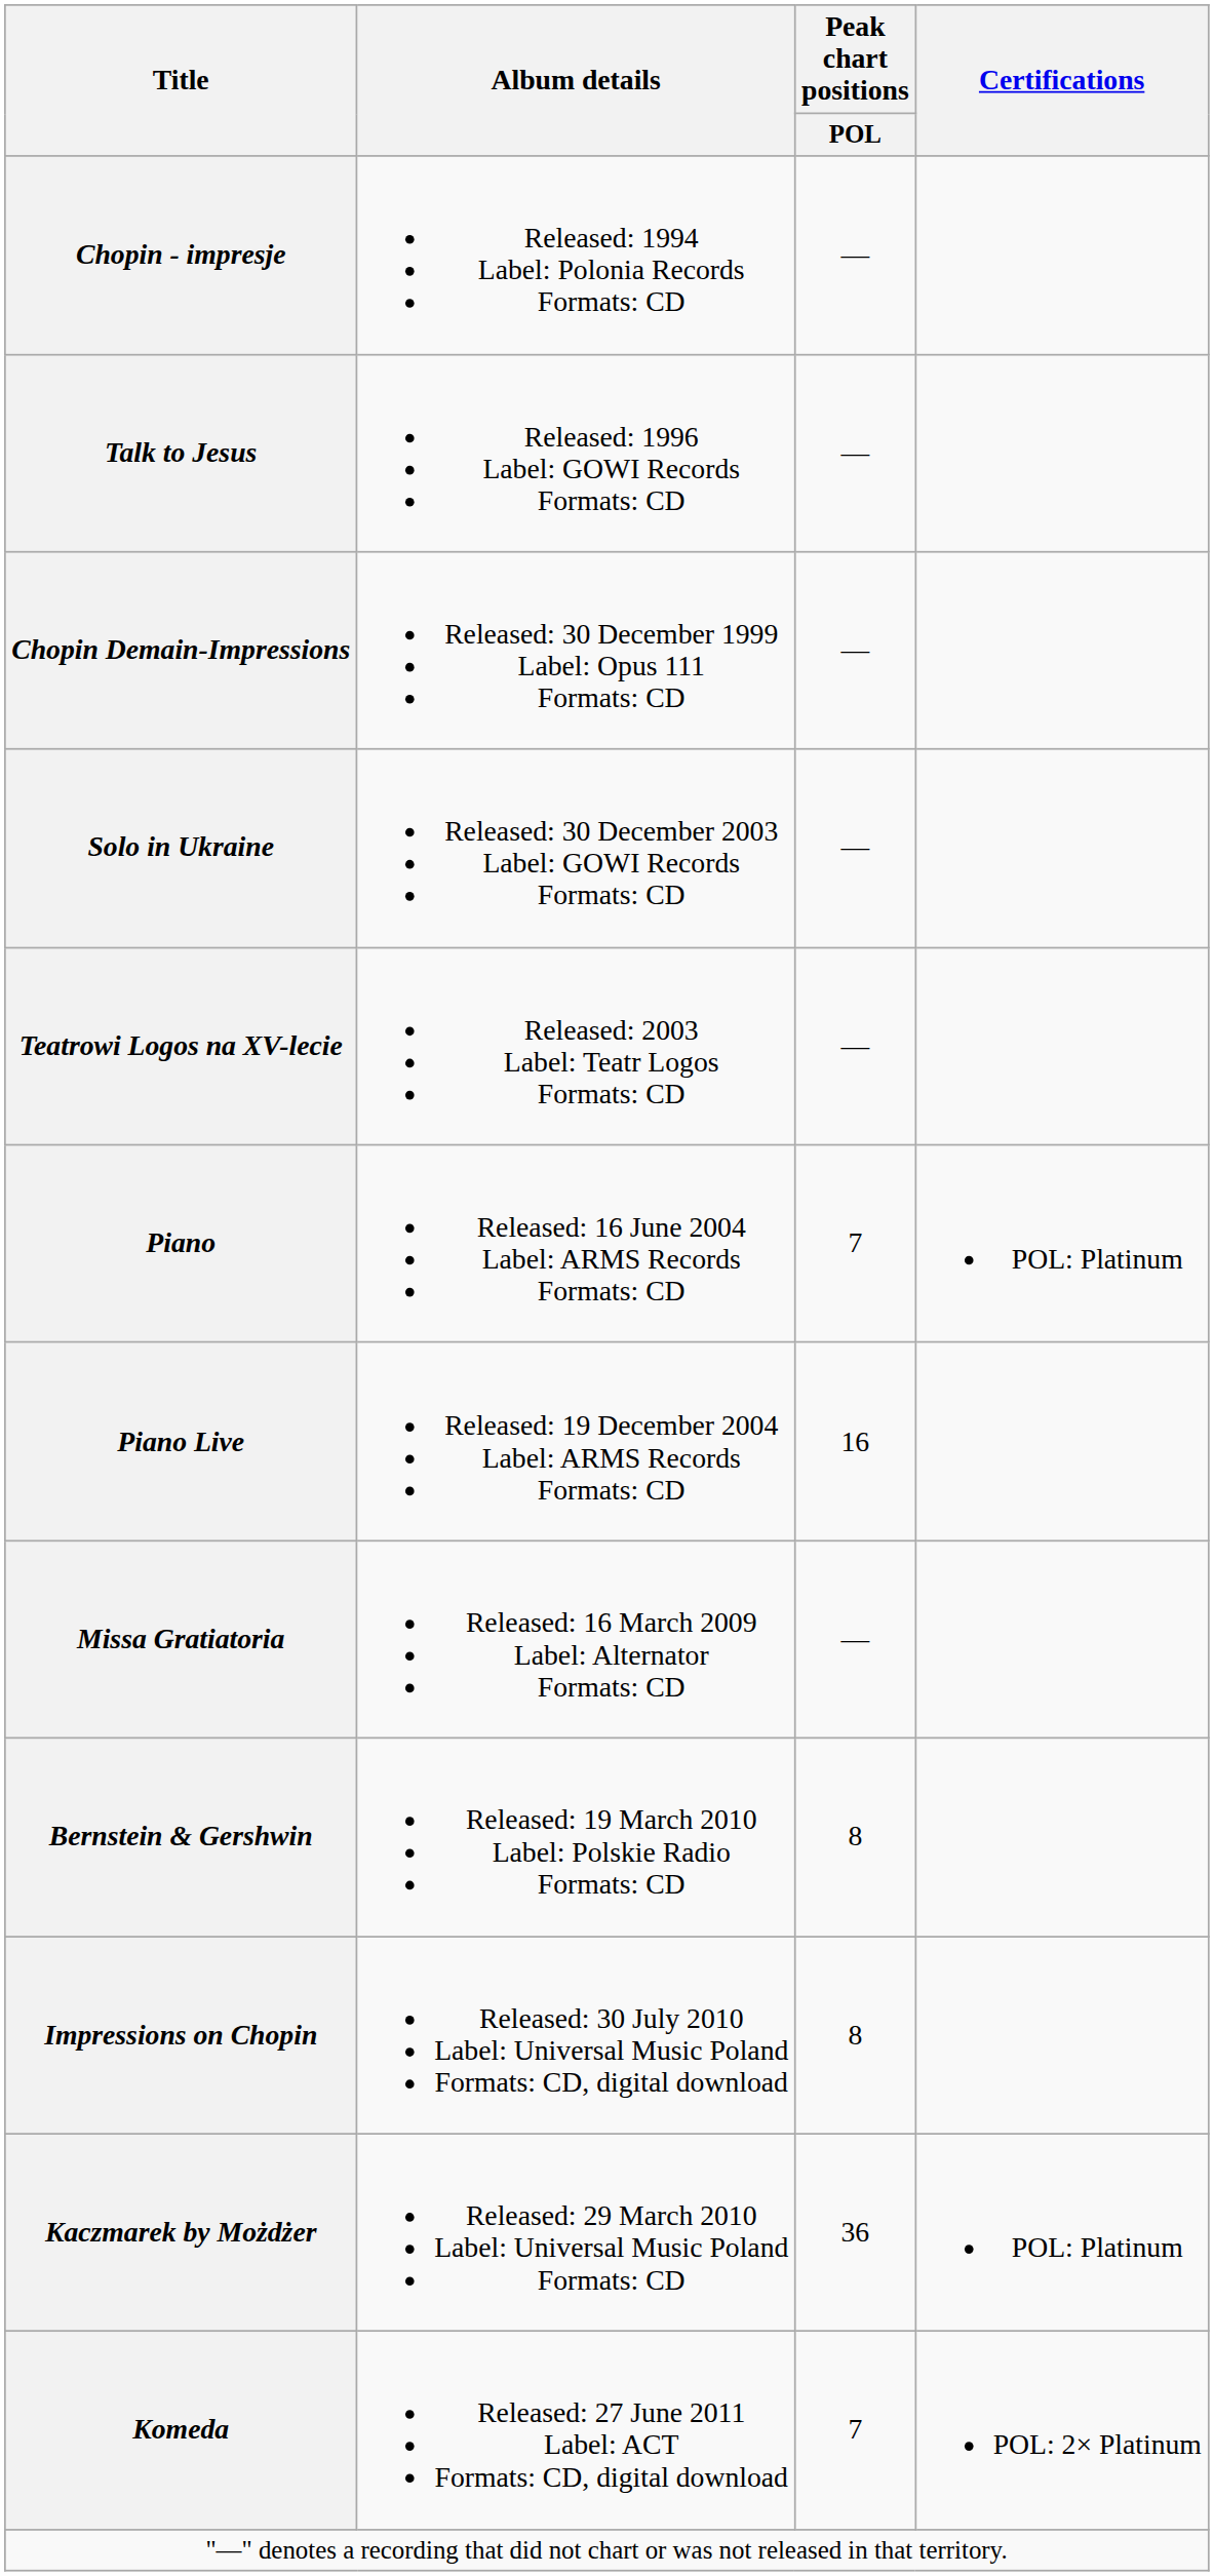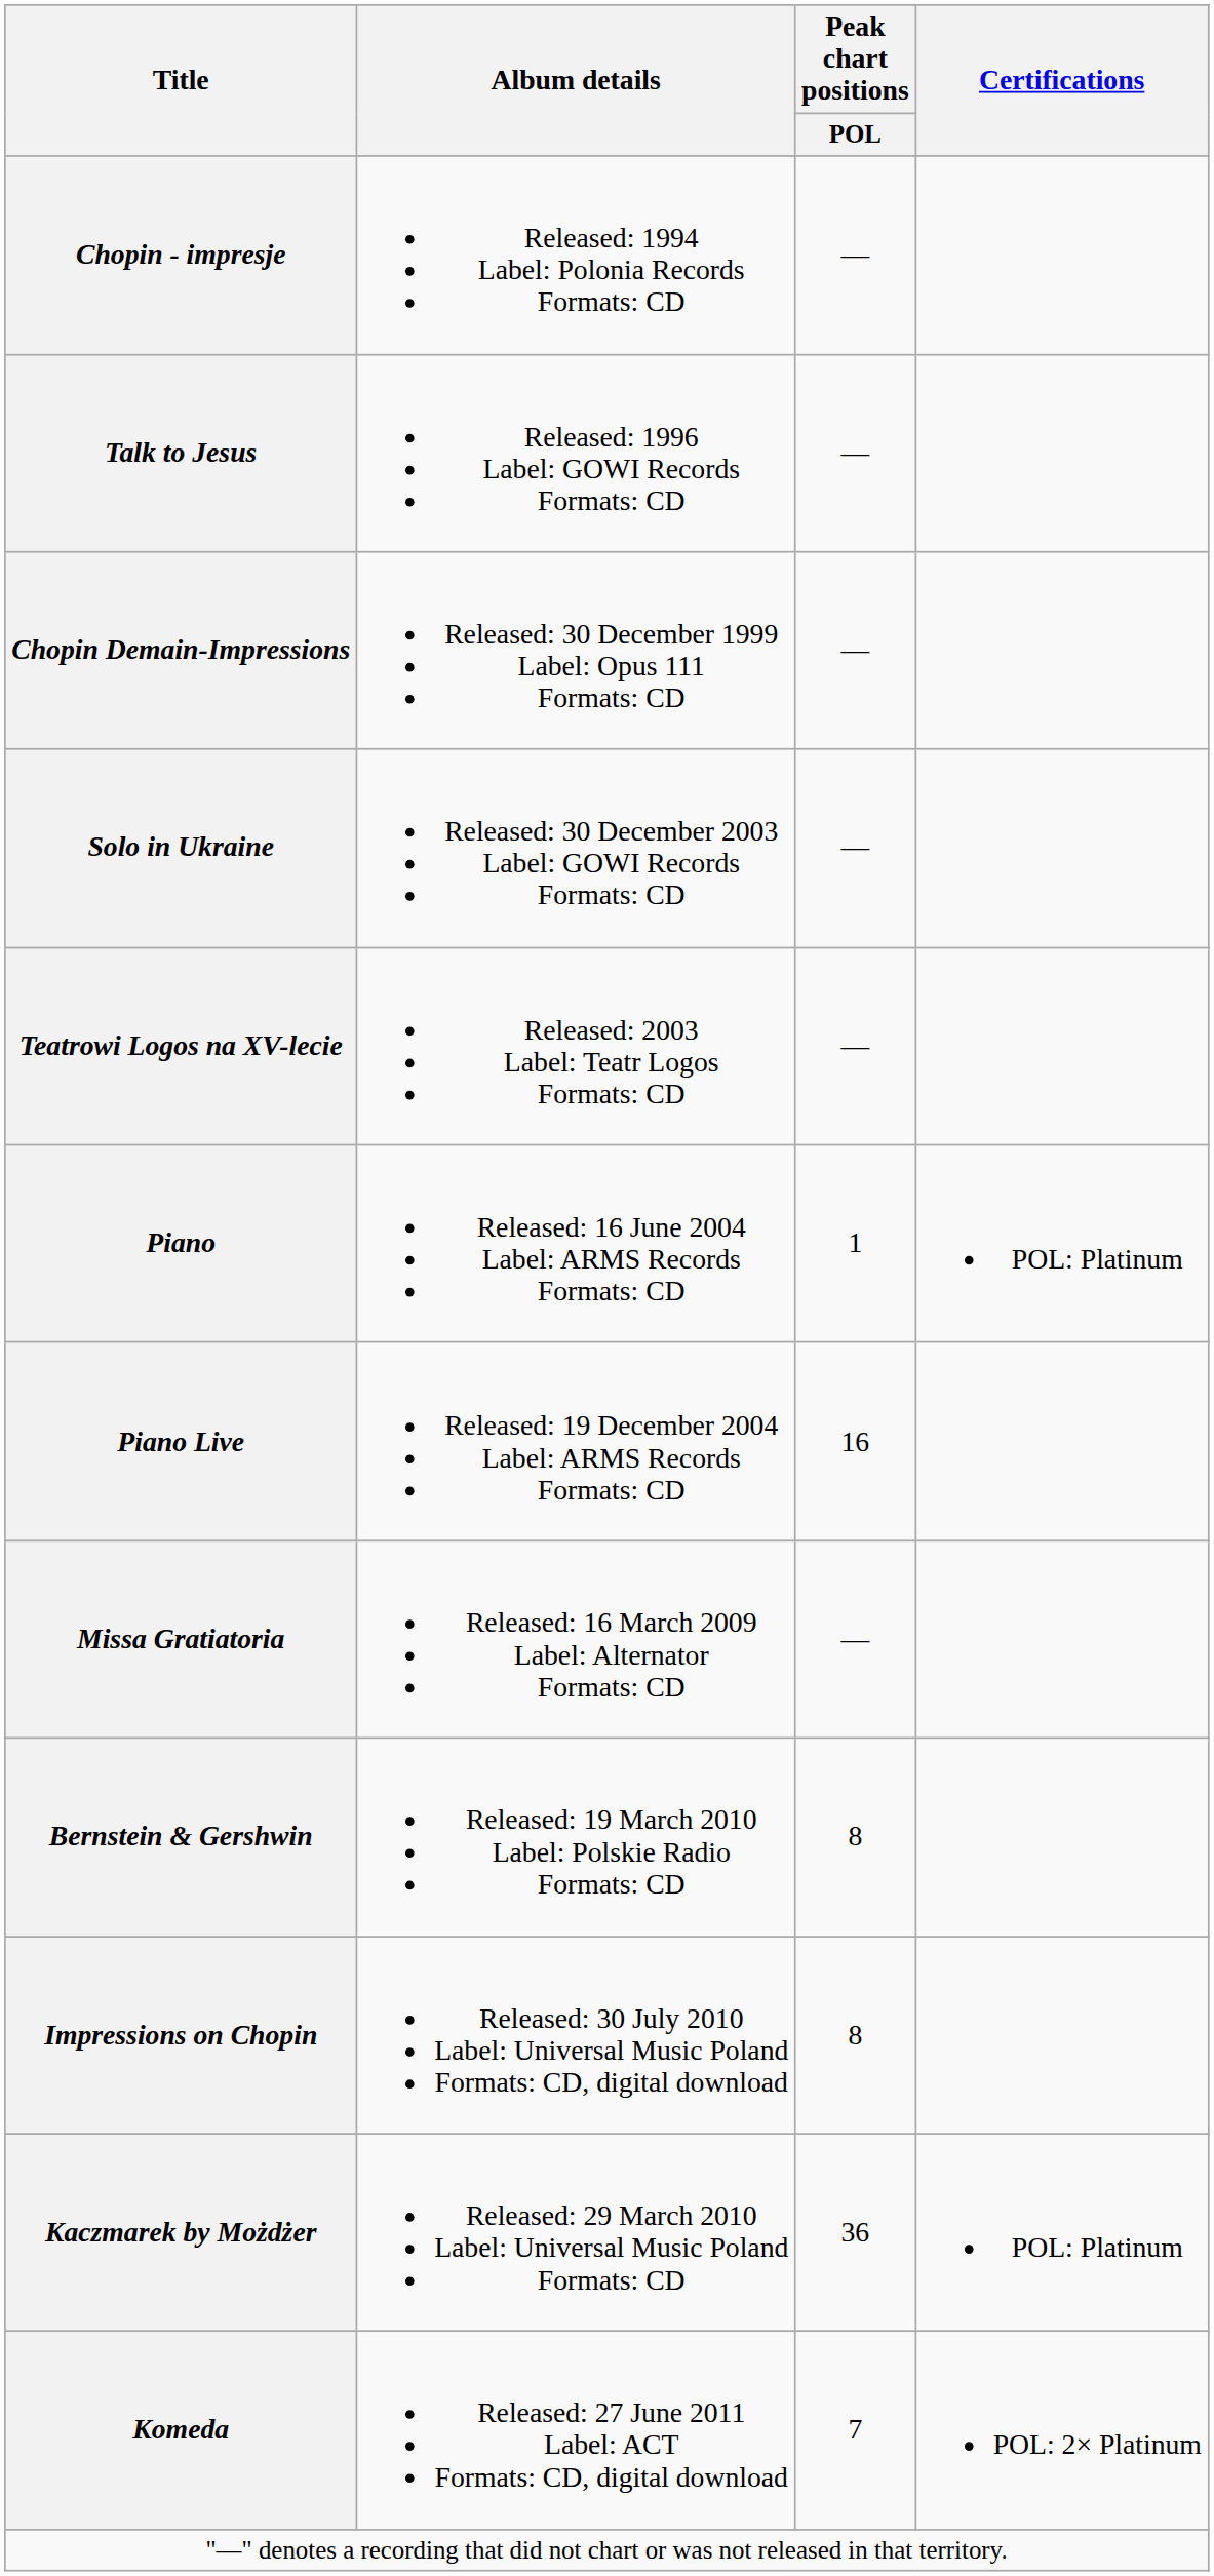 <table class="wikitable plainrowheaders" style="text-align:center;">
 <tr>
 <th scope="col" rowspan="2">Title</th>
 <th scope="col" rowspan="2">Album details</th>
 <th scope="col" colspan="1">Peak chart positions</th>
 <th scope="col" rowspan="2"><a href='#'>Certifications</a></th>
 </tr>
 <tr>
 <th scope="col" style="width:3em;font-size:90%;">POL<br></th>
 </tr>
 <tr>
 <th scope="row"><em>Chopin - impresje</em></th>
 <td><br><ul><li>Released: 1994</li><li>Label: Polonia Records</li><li>Formats: CD</li></ul></td>
 <td>—</td>
 <td></td>
 </tr>
 <tr>
 <th scope="row"><em>Talk to Jesus</em></th>
 <td><br><ul><li>Released: 1996</li><li>Label: GOWI Records</li><li>Formats: CD</li></ul></td>
 <td>—</td>
 <td></td>
 </tr>
 <tr>
 <th scope="row"><em>Chopin Demain-Impressions</em></th>
 <td><br><ul><li>Released: 30 December 1999</li><li>Label: Opus 111</li><li>Formats: CD</li></ul></td>
 <td>—</td>
 <td></td>
 </tr>
 <tr>
 <th scope="row"><em>Solo in Ukraine</em></th>
 <td><br><ul><li>Released: 30 December 2003</li><li>Label: GOWI Records</li><li>Formats: CD</li></ul></td>
 <td>—</td>
 <td></td>
 </tr>
 <tr>
 <th scope="row"><em>Teatrowi Logos na XV-lecie</em></th>
 <td><br><ul><li>Released: 2003</li><li>Label: Teatr Logos</li><li>Formats: CD</li></ul></td>
 <td>—</td>
 <td></td>
 </tr>
 <tr>
 <th scope="row"><em>Piano</em></th>
 <td><br><ul><li>Released: 16 June 2004</li><li>Label: ARMS Records</li><li>Formats: CD</li></ul></td>
-<td>7</td>
+<td>1</td>
 <td><br><ul><li>POL: Platinum</li></ul></td>
 </tr>
 <tr>
 <th scope="row"><em>Piano Live</em></th>
 <td><br><ul><li>Released: 19 December 2004</li><li>Label: ARMS Records</li><li>Formats: CD</li></ul></td>
 <td>16</td>
 <td></td>
 </tr>
 <tr>
 <th scope="row"><em>Missa Gratiatoria</em></th>
 <td><br><ul><li>Released: 16 March 2009</li><li>Label: Alternator</li><li>Formats: CD</li></ul></td>
 <td>—</td>
 <td></td>
 </tr>
 <tr>
 <th scope="row"><em>Bernstein & Gershwin</em></th>
 <td><br><ul><li>Released: 19 March 2010</li><li>Label: Polskie Radio</li><li>Formats: CD</li></ul></td>
 <td>8</td>
 <td></td>
 </tr>
 <tr>
 <th scope="row"><em>Impressions on Chopin</em></th>
 <td><br><ul><li>Released: 30 July 2010</li><li>Label: Universal Music Poland</li><li>Formats: CD, digital download</li></ul></td>
 <td>8</td>
 <td></td>
 </tr>
 <tr>
 <th scope="row"><em>Kaczmarek by Możdżer</em></th>
 <td><br><ul><li>Released: 29 March 2010</li><li>Label: Universal Music Poland</li><li>Formats: CD</li></ul></td>
 <td>36</td>
 <td><br><ul><li>POL: Platinum</li></ul></td>
 </tr>
 <tr>
 <th scope="row"><em>Komeda</em></th>
 <td><br><ul><li>Released: 27 June 2011</li><li>Label: ACT</li><li>Formats: CD, digital download</li></ul></td>
 <td>7</td>
 <td><br><ul><li>POL: 2× Platinum</li></ul></td>
 </tr>
 <tr>
 <td colspan="20" style="font-size:90%">"—" denotes a recording that did not chart or was not released in that territory.</td>
 </tr>
 </table>
